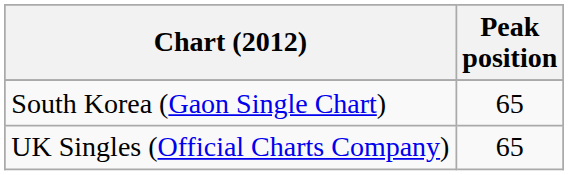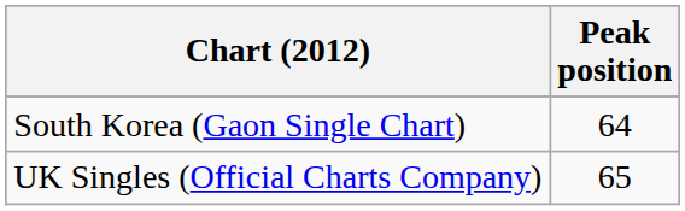 <table class="wikitable sortable" border="1">
 <tr>
 <th scope="col">Chart (2012)</th>
 <th scope="col">Peak<br>position</th>
 </tr>
 <tr>
 </tr>
 <tr>
 </tr>
 <tr>
 </tr>
 <tr>
 </tr>
 <tr>
 <td>South Korea (<a href='#'>Gaon Single Chart</a>)</td>
-<td style="text-align:center;">65</td>
+<td style="text-align:center;">64</td>
 </tr>
 <tr>
 <td>UK Singles (<a href='#'>Official Charts Company</a>)</td>
 <td style="text-align:center;">65</td>
 </tr>
 </table>
